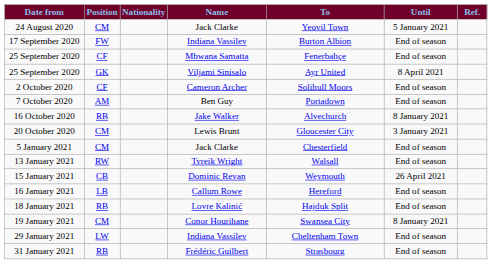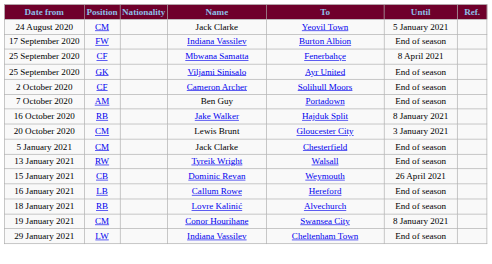 <table class="wikitable"  style="text-align:center; font-size:90%; ">
 <tr>
 <th style="background:#6F002B; color:#8DBEE7; width:120px;">Date from</th>
 <th style="background:#6F002B; color:#8DBEE7; width:50px;">Position</th>
 <th style="background:#6F002B; color:#8DBEE7; width:50px;">Nationality</th>
 <th style="background:#6F002B; color:#8DBEE7; width:150px;">Name</th>
 <th style="background:#6F002B; color:#8DBEE7; width:180px;">To</th>
 <th style="background:#6F002B; color:#8DBEE7; width:110px;">Until</th>
 <th style="background:#6F002B; color:#8DBEE7; width:40px;">Ref.</th>
 </tr>
 <tr>
 <td>24 August 2020</td>
 <td><a href='#'>CM</a></td>
 <td></td>
 <td>Jack Clarke</td>
 <td> <a href='#'>Yeovil Town</a></td>
 <td>5 January 2021</td>
 <td></td>
 </tr>
 <tr>
 <td>17 September 2020</td>
 <td><a href='#'>FW</a></td>
 <td></td>
 <td><a href='#'>Indiana Vassilev</a></td>
 <td> <a href='#'>Burton Albion</a></td>
 <td>End of season</td>
 <td></td>
 </tr>
 <tr>
 <td>25 September 2020</td>
 <td><a href='#'>CF</a></td>
 <td></td>
 <td><a href='#'>Mbwana Samatta</a></td>
 <td> <a href='#'>Fenerbahçe</a></td>
-<td>End of season</td>
+<td>8 April 2021</td>
 <td></td>
 </tr>
 <tr>
 <td>25 September 2020</td>
 <td><a href='#'>GK</a></td>
 <td></td>
 <td><a href='#'>Viljami Sinisalo</a></td>
 <td> <a href='#'>Ayr United</a></td>
-<td>8 April 2021</td>
+<td>End of season</td>
 <td></td>
 </tr>
 <tr>
 <td>2 October 2020</td>
 <td><a href='#'>CF</a></td>
 <td></td>
 <td><a href='#'>Cameron Archer</a></td>
 <td> <a href='#'>Solihull Moors</a></td>
 <td>End of season</td>
 <td></td>
 </tr>
 <tr>
 <td>7 October 2020</td>
 <td><a href='#'>AM</a></td>
 <td></td>
 <td>Ben Guy</td>
 <td> <a href='#'>Portadown</a></td>
 <td>End of season</td>
 <td></td>
 </tr>
 <tr>
 <td>16 October 2020</td>
 <td><a href='#'>RB</a></td>
 <td></td>
 <td><a href='#'>Jake Walker</a></td>
-<td> <a href='#'>Alvechurch</a></td>
+<td> <a href='#'>Hajduk Split</a></td>
 <td>8 January 2021</td>
 <td></td>
 </tr>
 <tr>
 <td>20 October 2020</td>
 <td><a href='#'>CM</a></td>
 <td></td>
 <td>Lewis Brunt</td>
 <td> <a href='#'>Gloucester City</a></td>
 <td>3 January 2021</td>
 <td></td>
 </tr>
 <tr>
 <td>5 January 2021</td>
 <td><a href='#'>CM</a></td>
 <td></td>
 <td>Jack Clarke</td>
 <td> <a href='#'>Chesterfield</a></td>
 <td>End of season</td>
 <td></td>
 </tr>
 <tr>
 <td>13 January 2021</td>
 <td><a href='#'>RW</a></td>
 <td></td>
 <td><a href='#'>Tyreik Wright</a></td>
 <td> <a href='#'>Walsall</a></td>
 <td>End of season</td>
 <td></td>
 </tr>
 <tr>
 <td>15 January 2021</td>
 <td><a href='#'>CB</a></td>
 <td></td>
 <td><a href='#'>Dominic Revan</a></td>
 <td> <a href='#'>Weymouth</a></td>
 <td>26 April 2021</td>
 <td></td>
 </tr>
 <tr>
 <td>16 January 2021</td>
 <td><a href='#'>LB</a></td>
 <td></td>
 <td><a href='#'>Callum Rowe</a></td>
 <td> <a href='#'>Hereford</a></td>
 <td>End of season</td>
 <td></td>
 </tr>
 <tr>
 <td>18 January 2021</td>
 <td><a href='#'>RB</a></td>
 <td></td>
 <td><a href='#'>Lovre Kalinić</a></td>
-<td> <a href='#'>Hajduk Split</a></td>
+<td> <a href='#'>Alvechurch</a></td>
 <td>End of season</td>
 <td></td>
 </tr>
 <tr>
 <td>19 January 2021</td>
 <td><a href='#'>CM</a></td>
 <td></td>
 <td><a href='#'>Conor Hourihane</a></td>
 <td> <a href='#'>Swansea City</a></td>
 <td>8 January 2021</td>
 <td></td>
 </tr>
 <tr>
 <td>29 January 2021</td>
 <td><a href='#'>LW</a></td>
 <td></td>
 <td><a href='#'>Indiana Vassilev</a></td>
 <td> <a href='#'>Cheltenham Town</a></td>
 <td>End of season</td>
 <td></td>
 </tr>
-<tr>
-<td>31 January 2021</td>
-<td><a href='#'>RB</a></td>
-<td></td>
-<td><a href='#'>Frédéric Guilbert</a></td>
-<td> <a href='#'>Strasbourg</a></td>
-<td>End of season</td>
-<td></td>
-</tr>
 </table>
